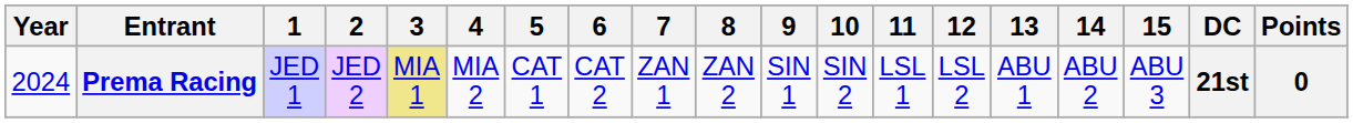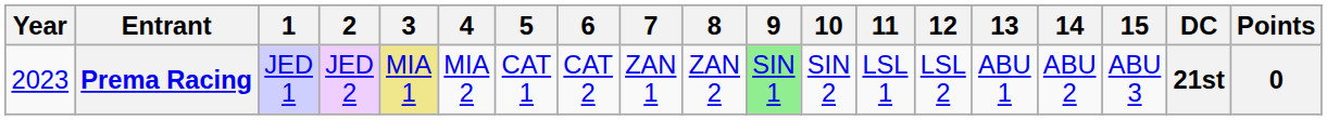 <table class="wikitable" style="text-align:center; font-size:85%">
 <tr>
 <th scope="col">Year</th>
 <th scope="col">Entrant</th>
 <th scope="col">1</th>
 <th scope="col">2</th>
 <th scope="col">3</th>
 <th scope="col">4</th>
 <th scope="col">5</th>
 <th scope="col">6</th>
 <th scope="col">7</th>
 <th scope="col">8</th>
 <th scope="col">9</th>
 <th scope="col">10</th>
 <th scope="col">11</th>
 <th scope="col">12</th>
 <th scope="col">13</th>
 <th scope="col">14</th>
 <th scope="col">15</th>
 <th scope="col">DC</th>
 <th scope="col">Points</th>
 </tr>
 <tr>
-<td !scope="row"><a href='#'>2024</a></td>
+<td !scope="row"><a href='#'>2023</a></td>
 <th><a href='#'>Prema Racing</a></th>
 <td style="background:#CFCFFF;"><a href='#'>JED<br>1</a><br></td>
 <td style="background:#EFCFFF;"><a href='#'>JED<br>2</a><br></td>
 <td style="background: khaki;"><a href='#'>MIA<br>1</a></td>
 <td><a href='#'>MIA<br>2</a></td>
 <td><a href='#'>CAT<br>1</a></td>
 <td><a href='#'>CAT<br>2</a></td>
 <td><a href='#'>ZAN<br>1</a></td>
 <td><a href='#'>ZAN<br>2</a></td>
-<td><a href='#'>SIN<br>1</a></td>
+<td style="background: lightgreen;"><a href='#'>SIN<br>1</a></td>
 <td><a href='#'>SIN<br>2</a></td>
 <td><a href='#'>LSL<br>1</a></td>
 <td><a href='#'>LSL<br>2</a></td>
 <td><a href='#'>ABU<br>1</a></td>
 <td><a href='#'>ABU<br>2</a></td>
 <td><a href='#'>ABU<br>3</a></td>
 <th>21st</th>
 <th>0</th>
 </tr>
 </table>
